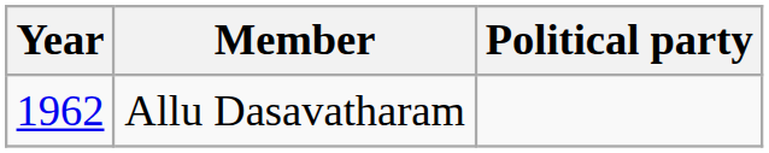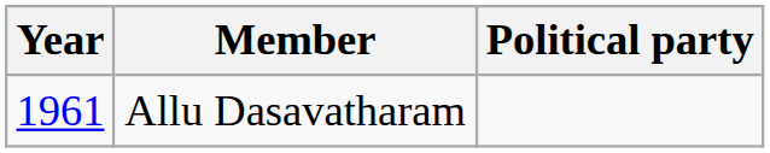 <table class="wikitable sortable">
 <tr>
 <th>Year</th>
 <th>Member</th>
 <th colspan="2">Political party</th>
 </tr>
 <tr>
-<td><a href='#'>1962</a></td>
+<td><a href='#'>1961</a></td>
 <td>Allu Dasavatharam</td>
 <td></td>
 </tr>
 </table>
